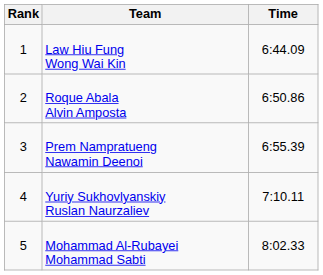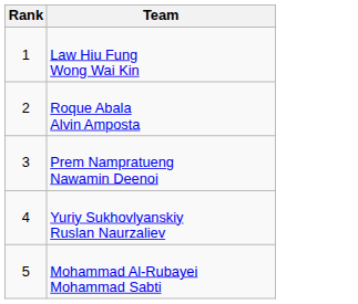 <table class=wikitable style="text-align:center">
 <tr>
 <th width=40>Rank</th>
 <th width=250>Team</th>
-<th width=80>Time</th>
 </tr>
 <tr>
 <td>1</td>
 <td align=left><br><a href='#'>Law Hiu Fung</a><br><a href='#'>Wong Wai Kin</a></td>
-<td>6:44.09</td>
 </tr>
 <tr>
 <td>2</td>
 <td align=left><br><a href='#'>Roque Abala</a><br><a href='#'>Alvin Amposta</a></td>
-<td>6:50.86</td>
 </tr>
 <tr>
 <td>3</td>
 <td align=left><br><a href='#'>Prem Nampratueng</a><br><a href='#'>Nawamin Deenoi</a></td>
-<td>6:55.39</td>
 </tr>
 <tr>
 <td>4</td>
 <td align=left><br><a href='#'>Yuriy Sukhovlyanskiy</a><br><a href='#'>Ruslan Naurzaliev</a></td>
-<td>7:10.11</td>
 </tr>
 <tr>
 <td>5</td>
 <td align=left><br><a href='#'>Mohammad Al-Rubayei</a><br><a href='#'>Mohammad Sabti</a></td>
-<td>8:02.33</td>
 </tr>
 </table>
